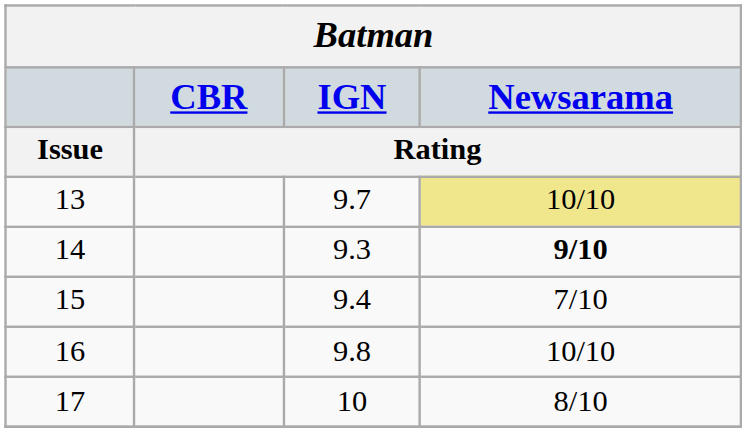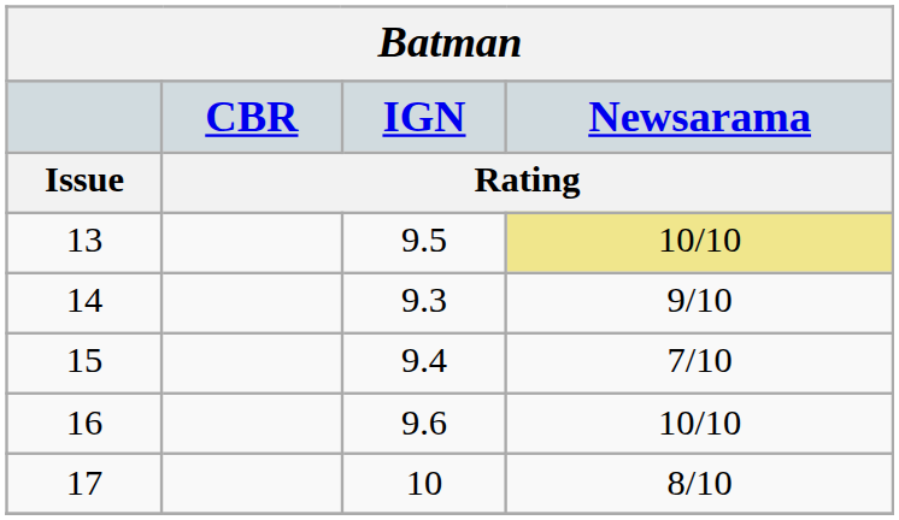 <table class="wikitable infobox" style="float: right; width: 24.2em; font-size: 80%; text-align: center; margin:0.5em 0 0.5em 1em; padding:0;" cellpadding="0" cellspacing="0">
 <tr>
 <th colspan="4" style="font-size:120%;"><em>Batman</em></th>
 </tr>
 <tr>
 <th style="background:#d1dbdf;font-size:120%;"></th>
 <th style="background:#d1dbdf;font-size:120%;"><a href='#'>CBR</a></th>
 <th style="background:#d1dbdf;font-size:120%;"><a href='#'>IGN</a></th>
 <th style="background:#d1dbdf;font-size:120%;"><a href='#'>Newsarama</a></th>
 </tr>
 <tr>
 <th>Issue</th>
 <th colspan="3">Rating</th>
 </tr>
 <tr>
 <td>13</td>
 <td></td>
-<td>9.7</td>
+<td>9.5</td>
 <td style="background: khaki;">10/10</td>
 </tr>
 <tr>
 <td>14</td>
 <td></td>
 <td>9.3</td>
-<td><strong>9/10</strong></td>
+<td>9/10</td>
 </tr>
 <tr>
 <td>15</td>
 <td></td>
 <td>9.4</td>
 <td>7/10</td>
 </tr>
 <tr>
 <td>16</td>
 <td></td>
-<td>9.8</td>
+<td>9.6</td>
 <td>10/10</td>
 </tr>
 <tr>
 <td>17</td>
 <td></td>
 <td>10</td>
 <td>8/10</td>
 </tr>
 <tr>
 </tr>
 </table>
